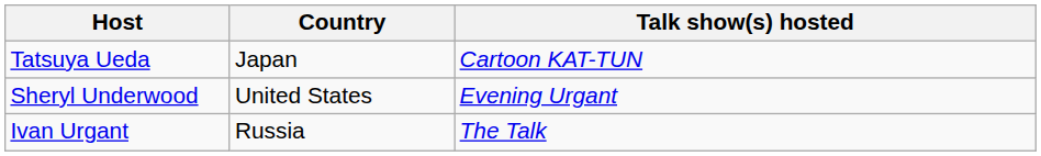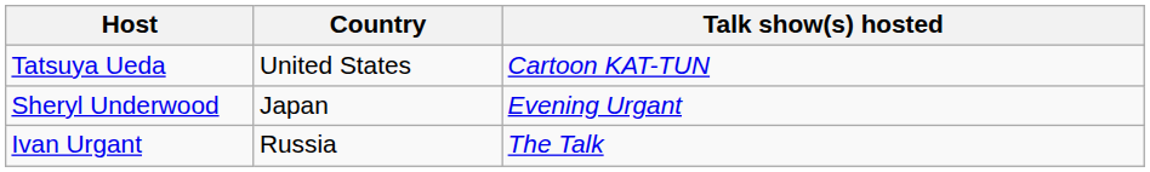 <table class="wikitable">
 <tr>
 <th width="150">Host</th>
 <th width="150">Country</th>
 <th width="400">Talk show(s) hosted</th>
 </tr>
 <tr>
 <td><a href='#'>Tatsuya Ueda</a></td>
-<td> Japan</td>
+<td> United States</td>
 <td><em><a href='#'>Cartoon KAT-TUN</a></em></td>
 </tr>
 <tr>
 <td><a href='#'>Sheryl Underwood</a></td>
-<td> United States</td>
+<td> Japan</td>
 <td><em><a href='#'>Evening Urgant</a></em></td>
 </tr>
 <tr>
 <td><a href='#'>Ivan Urgant</a></td>
 <td> Russia</td>
 <td><em><a href='#'>The Talk</a></em></td>
 </tr>
 </table>
